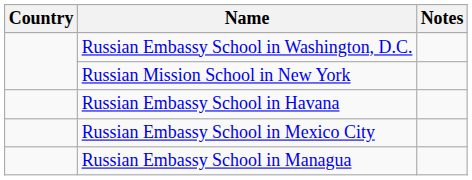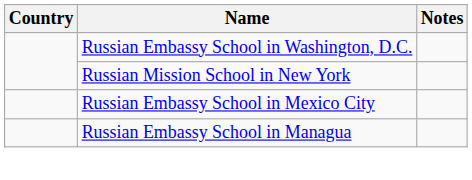 <table class="wikitable">
 <tr>
 <th>Country</th>
 <th>Name</th>
 <th>Notes</th>
 </tr>
 <tr>
 <td rowspan="2"></td>
 <td><a href='#'>Russian Embassy School in Washington, D.C.</a></td>
 <td></td>
 </tr>
 <tr>
 <td><a href='#'>Russian Mission School in New York</a></td>
 <td></td>
 </tr>
 <tr>
 <td></td>
-<td><a href='#'>Russian Embassy School in Havana</a></td>
-<td></td>
-</tr>
-<tr>
-<td></td>
 <td><a href='#'>Russian Embassy School in Mexico City</a></td>
 <td></td>
 </tr>
 <tr>
 <td></td>
 <td><a href='#'>Russian Embassy School in Managua</a></td>
 <td></td>
 </tr>
 </table>
